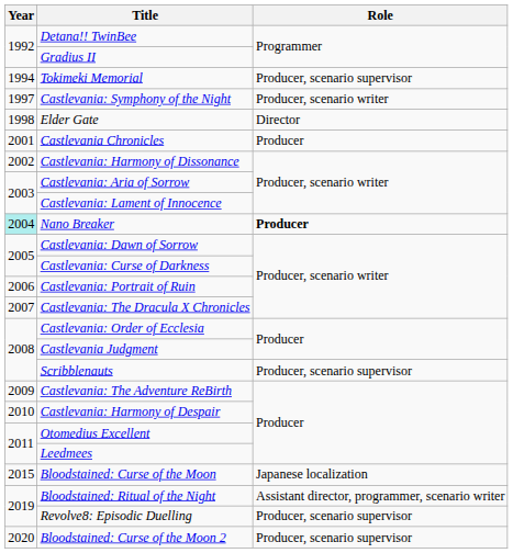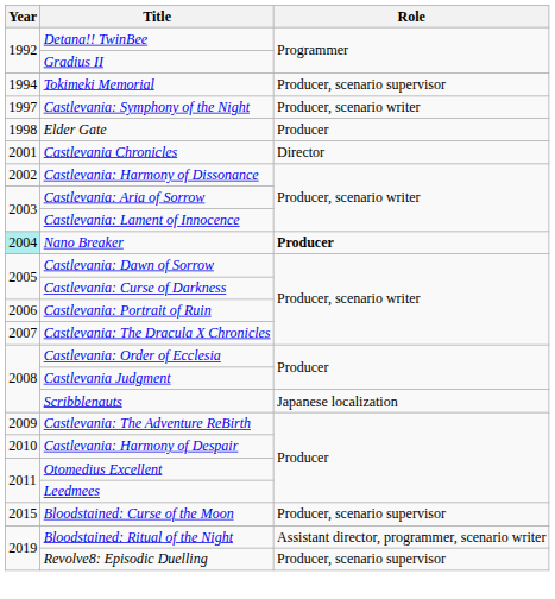 <table class="wikitable sortable">
 <tr>
 <th>Year</th>
 <th>Title</th>
 <th>Role</th>
 </tr>
 <tr>
 <td rowspan="2">1992</td>
 <td><em><a href='#'>Detana!! TwinBee</a></em></td>
 <td rowspan="2">Programmer</td>
 </tr>
 <tr>
 <td><em><a href='#'>Gradius II</a></em></td>
 </tr>
 <tr>
 <td>1994</td>
 <td><em><a href='#'>Tokimeki Memorial</a></em></td>
 <td>Producer, scenario supervisor</td>
 </tr>
 <tr>
 <td>1997</td>
 <td><em><a href='#'>Castlevania: Symphony of the Night</a></em></td>
 <td>Producer, scenario writer</td>
 </tr>
 <tr>
 <td>1998</td>
 <td><em>Elder Gate</em></td>
-<td>Director</td>
+<td>Producer</td>
 </tr>
 <tr>
 <td>2001</td>
 <td><em><a href='#'>Castlevania Chronicles</a></em></td>
-<td>Producer</td>
+<td>Director</td>
 </tr>
 <tr>
 <td>2002</td>
 <td><em><a href='#'>Castlevania: Harmony of Dissonance</a></em></td>
 <td rowspan="3">Producer, scenario writer</td>
 </tr>
 <tr>
 <td rowspan="2">2003</td>
 <td><em><a href='#'>Castlevania: Aria of Sorrow</a></em></td>
 </tr>
 <tr>
 <td><em><a href='#'>Castlevania: Lament of Innocence</a></em></td>
 </tr>
 <tr>
 <td style="background: paleturquoise;">2004</td>
 <td><em><a href='#'>Nano Breaker</a></em></td>
 <td><strong>Producer</strong></td>
 </tr>
 <tr>
 <td rowspan="2">2005</td>
 <td><em><a href='#'>Castlevania: Dawn of Sorrow</a></em></td>
 <td rowspan="4">Producer, scenario writer</td>
 </tr>
 <tr>
 <td><em><a href='#'>Castlevania: Curse of Darkness</a></em></td>
 </tr>
 <tr>
 <td>2006</td>
 <td><em><a href='#'>Castlevania: Portrait of Ruin</a></em></td>
 </tr>
 <tr>
 <td>2007</td>
 <td><em><a href='#'>Castlevania: The Dracula X Chronicles</a></em></td>
 </tr>
 <tr>
 <td rowspan="3">2008</td>
 <td><em><a href='#'>Castlevania: Order of Ecclesia</a></em></td>
 <td rowspan="2">Producer</td>
 </tr>
 <tr>
 <td><em><a href='#'>Castlevania Judgment</a></em></td>
 </tr>
 <tr>
 <td><em><a href='#'>Scribblenauts</a></em></td>
-<td>Producer, scenario supervisor</td>
+<td>Japanese localization</td>
 </tr>
 <tr>
 <td>2009</td>
 <td><em><a href='#'>Castlevania: The Adventure ReBirth</a></em></td>
 <td rowspan="4">Producer</td>
 </tr>
 <tr>
 <td>2010</td>
 <td><em><a href='#'>Castlevania: Harmony of Despair</a></em></td>
 </tr>
 <tr>
 <td rowspan="2">2011</td>
 <td><em><a href='#'>Otomedius Excellent</a></em></td>
 </tr>
 <tr>
 <td><em><a href='#'>Leedmees</a></em></td>
 </tr>
 <tr>
 <td>2015</td>
 <td><em><a href='#'>Bloodstained: Curse of the Moon</a></em></td>
-<td>Japanese localization</td>
+<td>Producer, scenario supervisor</td>
 </tr>
 <tr>
 <td rowspan="2">2019</td>
 <td><em><a href='#'>Bloodstained: Ritual of the Night</a></em></td>
 <td>Assistant director, programmer, scenario writer</td>
 </tr>
 <tr>
 <td><em>Revolve8: Episodic Duelling</em></td>
 <td>Producer, scenario supervisor</td>
 </tr>
-<tr>
-<td>2020</td>
-<td><em><a href='#'>Bloodstained: Curse of the Moon 2</a></em></td>
-<td>Producer, scenario supervisor</td>
-</tr>
 </table>
